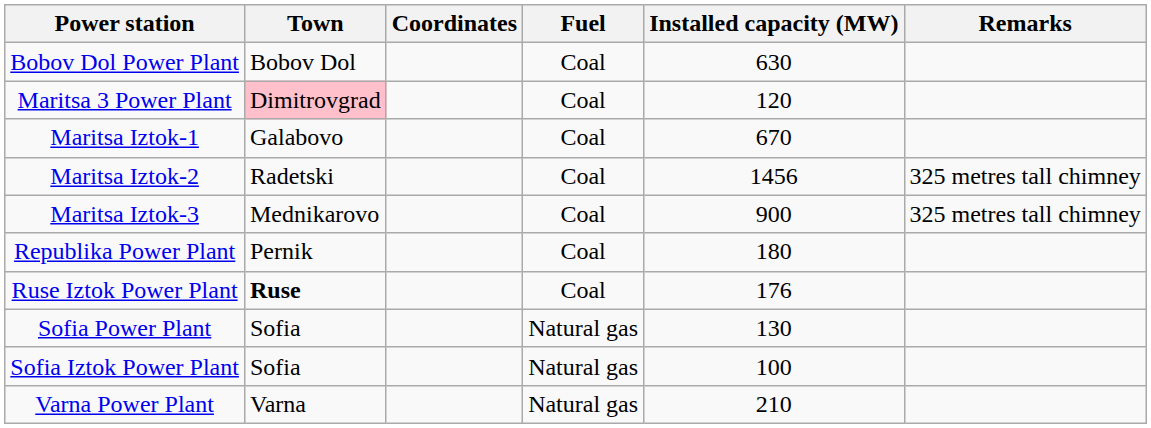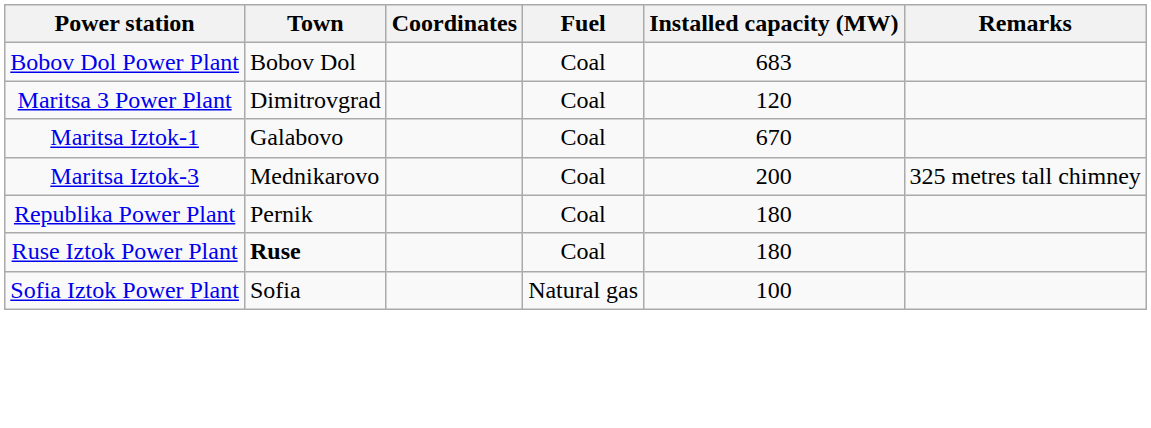 <table class="wikitable sortable">
 <tr>
 <th>Power station</th>
 <th>Town</th>
 <th>Coordinates</th>
 <th>Fuel</th>
 <th>Installed capacity (MW)</th>
 <th>Remarks</th>
 </tr>
 <tr>
 <td align="center"><a href='#'>Bobov Dol Power Plant</a></td>
 <td>Bobov Dol</td>
 <td></td>
 <td align="center">Coal</td>
-<td align="center">630</td>
+<td align="center">683</td>
 <td></td>
 </tr>
 <tr>
 <td align="center"><a href='#'>Maritsa 3 Power Plant</a></td>
-<td style="background: pink;">Dimitrovgrad</td>
+<td>Dimitrovgrad</td>
 <td></td>
 <td align="center">Coal</td>
 <td align="center">120</td>
 <td></td>
 </tr>
 <tr>
 <td align="center"><a href='#'>Maritsa Iztok-1</a></td>
 <td>Galabovo</td>
 <td></td>
 <td align="center">Coal</td>
 <td align="center">670</td>
 <td></td>
 </tr>
 <tr>
-<td align="center"><a href='#'>Maritsa Iztok-2</a></td>
-<td>Radetski</td>
-<td></td>
-<td align="center">Coal</td>
-<td align="center">1456</td>
-<td>325 metres tall chimney</td>
-</tr>
-<tr>
 <td align="center"><a href='#'>Maritsa Iztok-3</a></td>
 <td>Mednikarovo</td>
 <td></td>
 <td align="center">Coal</td>
-<td align="center">900</td>
+<td align="center">200</td>
 <td>325 metres tall chimney</td>
 </tr>
 <tr>
 <td align="center"><a href='#'>Republika Power Plant</a></td>
 <td>Pernik</td>
 <td></td>
 <td align="center">Coal</td>
 <td align="center">180</td>
 <td></td>
 </tr>
 <tr>
 <td align="center"><a href='#'>Ruse Iztok Power Plant</a></td>
 <td><strong>Ruse</strong></td>
 <td></td>
 <td align="center">Coal</td>
-<td align="center">176</td>
-<td></td>
-</tr>
-<tr>
-<td align="center"><a href='#'>Sofia Power Plant</a></td>
-<td>Sofia</td>
-<td></td>
-<td align="center">Natural gas</td>
-<td align="center">130</td>
+<td align="center">180</td>
 <td></td>
 </tr>
 <tr>
 <td align="center"><a href='#'>Sofia Iztok Power Plant</a></td>
 <td>Sofia</td>
 <td></td>
 <td align="center">Natural gas</td>
 <td align="center">100</td>
 <td></td>
 </tr>
-<tr>
-<td align="center"><a href='#'>Varna Power Plant</a></td>
-<td>Varna</td>
-<td></td>
-<td align="center">Natural gas</td>
-<td align="center">210</td>
-<td></td>
-</tr>
 </table>
